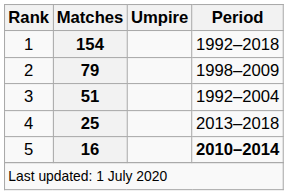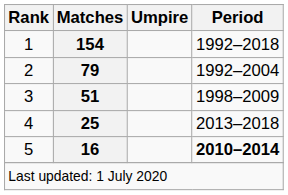 <table class="wikitable plainrowheaders sortable">
 <tr>
 <th scope=col>Rank</th>
 <th scope=col>Matches</th>
 <th scope=col>Umpire</th>
 <th scope=col>Period</th>
 </tr>
 <tr>
 <td style="text-align:center">1</td>
 <th scope=row style=text-align:center;>154</th>
 <td></td>
 <td>1992–2018</td>
 </tr>
 <tr>
 <td style="text-align:center">2</td>
 <th scope=row style=text-align:center;>79</th>
 <td></td>
-<td>1998–2009</td>
+<td>1992–2004</td>
 </tr>
 <tr>
 <td style="text-align:center">3</td>
 <th scope=row style=text-align:center;>51</th>
 <td></td>
-<td>1992–2004</td>
+<td>1998–2009</td>
 </tr>
 <tr>
 <td style="text-align:center">4</td>
 <th scope=row style=text-align:center;>25</th>
 <td></td>
 <td>2013–2018</td>
 </tr>
 <tr>
 <td style="text-align:center">5</td>
 <th scope=row style=text-align:center;>16</th>
 <td></td>
 <td><strong>2010–2014</strong></td>
 </tr>
 <tr>
 </tr>
 <tr class=sortbottom>
 <td colspan=4><small>Last updated: 1 July 2020</small></td>
 </tr>
 </table>
